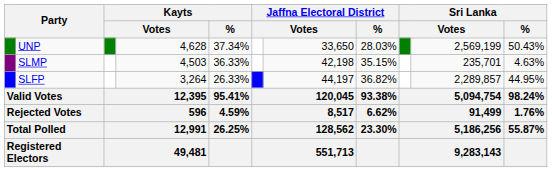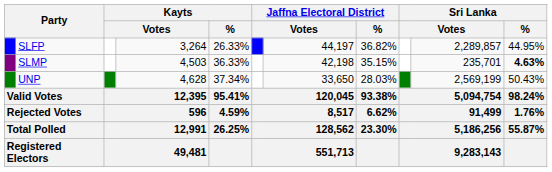 <table class="wikitable">
 <tr>
 <th colspan="2" width="144px"rowspan="2">Party</th>
 <th colspan="3" width="216px">Kayts</th>
 <th colspan="3" width="216px"><a href='#'>Jaffna Electoral District</a></th>
 <th colspan="3" width="216px">Sri Lanka</th>
 </tr>
 <tr>
 <th colspan="2" width="144px">Votes</th>
 <th>%</th>
 <th colspan="2" width="144px">Votes</th>
 <th>%</th>
 <th colspan="2" width="144px">Votes</th>
 <th>%</th>
 </tr>
 <tr>
-<td style="background-color:green;" width="10px"></td>
-<td style="text-align:left;"><a href='#'>UNP</a></td>
-<td style="background-color:green;" width="10px"></td>
-<td style="text-align:right;">4,628</td>
-<td style="text-align:right;">37.34%</td>
+<td style="background-color:blue;" width="10px"></td>
+<td style="text-align:left;"><a href='#'>SLFP</a></td>
 <td style="background-color:white;" width="10px"></td>
-<td style="text-align:right;">33,650</td>
-<td style="text-align:right;">28.03%</td>
-<td style="background-color:green;" width="10px"></td>
-<td style="text-align:right;">2,569,199</td>
-<td style="text-align:right;">50.43%</td>
+<td style="text-align:right;">3,264</td>
+<td style="text-align:right;">26.33%</td>
+<td style="background-color:blue;" width="10px"></td>
+<td style="text-align:right;">44,197</td>
+<td style="text-align:right;">36.82%</td>
+<td style="background-color:white;" width="10px"></td>
+<td style="text-align:right;">2,289,857</td>
+<td style="text-align:right;">44.95%</td>
 </tr>
 <tr>
 <td style="background-color:purple;" width="10px"></td>
 <td style="text-align:left;"><a href='#'>SLMP</a></td>
 <td style="background-color:white;" width="10px"></td>
 <td style="text-align:right;">4,503</td>
 <td style="text-align:right;">36.33%</td>
 <td style="background-color:white;" width="10px"></td>
 <td style="text-align:right;">42,198</td>
 <td style="text-align:right;">35.15%</td>
 <td style="background-color:white;" width="10px"></td>
 <td style="text-align:right;">235,701</td>
-<td style="text-align:right;">4.63%</td>
+<td style="text-align:right;"><strong>4.63%</strong></td>
 </tr>
 <tr>
-<td style="background-color:blue;" width="10px"></td>
-<td style="text-align:left;"><a href='#'>SLFP</a></td>
+<td style="background-color:green;" width="10px"></td>
+<td style="text-align:left;"><a href='#'>UNP</a></td>
+<td style="background-color:green;" width="10px"></td>
+<td style="text-align:right;">4,628</td>
+<td style="text-align:right;">37.34%</td>
 <td style="background-color:white;" width="10px"></td>
-<td style="text-align:right;">3,264</td>
-<td style="text-align:right;">26.33%</td>
-<td style="background-color:blue;" width="10px"></td>
-<td style="text-align:right;">44,197</td>
-<td style="text-align:right;">36.82%</td>
-<td style="background-color:white;" width="10px"></td>
-<td style="text-align:right;">2,289,857</td>
-<td style="text-align:right;">44.95%</td>
+<td style="text-align:right;">33,650</td>
+<td style="text-align:right;">28.03%</td>
+<td style="background-color:green;" width="10px"></td>
+<td style="text-align:right;">2,569,199</td>
+<td style="text-align:right;">50.43%</td>
 </tr>
 <tr>
 <th colspan="2" width="144px"style="text-align:left;">Valid Votes</th>
 <th style="text-align:right;"colspan="2" width="144px">12,395</th>
 <th style="text-align:right;">95.41%</th>
 <th style="text-align:right;"colspan="2" width="144px">120,045</th>
 <th style="text-align:right;">93.38%</th>
 <th style="text-align:right;"colspan="2" width="144px">5,094,754</th>
 <th style="text-align:right;">98.24%</th>
 </tr>
 <tr>
 <th colspan="2" width="144px"style="text-align:left;">Rejected Votes</th>
 <th style="text-align:right;"colspan="2" width="144px">596</th>
 <th style="text-align:right;">4.59%</th>
 <th style="text-align:right;"colspan="2" width="144px">8,517</th>
 <th style="text-align:right;">6.62%</th>
 <th style="text-align:right;"colspan="2" width="144px">91,499</th>
 <th style="text-align:right;">1.76%</th>
 </tr>
 <tr>
 <th colspan="2" width="144px"style="text-align:left;">Total Polled</th>
 <th style="text-align:right;"colspan="2" width="144px">12,991</th>
 <th style="text-align:right;">26.25%</th>
 <th style="text-align:right;"colspan="2" width="144px">128,562</th>
 <th style="text-align:right;">23.30%</th>
 <th style="text-align:right;"colspan="2" width="144px">5,186,256</th>
 <th style="text-align:right;">55.87%</th>
 </tr>
 <tr>
 <th colspan="2" width="144px"style="text-align:left;">Registered Electors</th>
 <th style="text-align:right;"colspan="2" width="144px">49,481</th>
 <th></th>
 <th style="text-align:right;"colspan="2" width="144px">551,713</th>
 <th></th>
 <th style="text-align:right;"colspan="2" width="144px">9,283,143</th>
 <th></th>
 </tr>
 </table>
